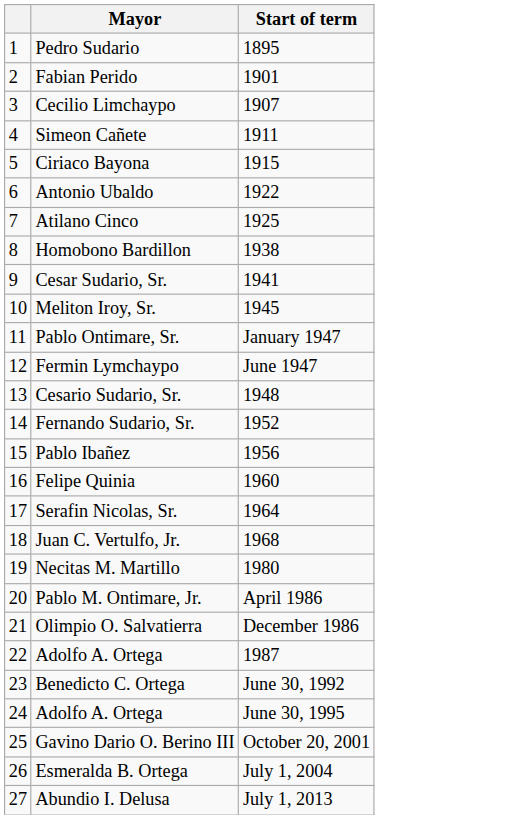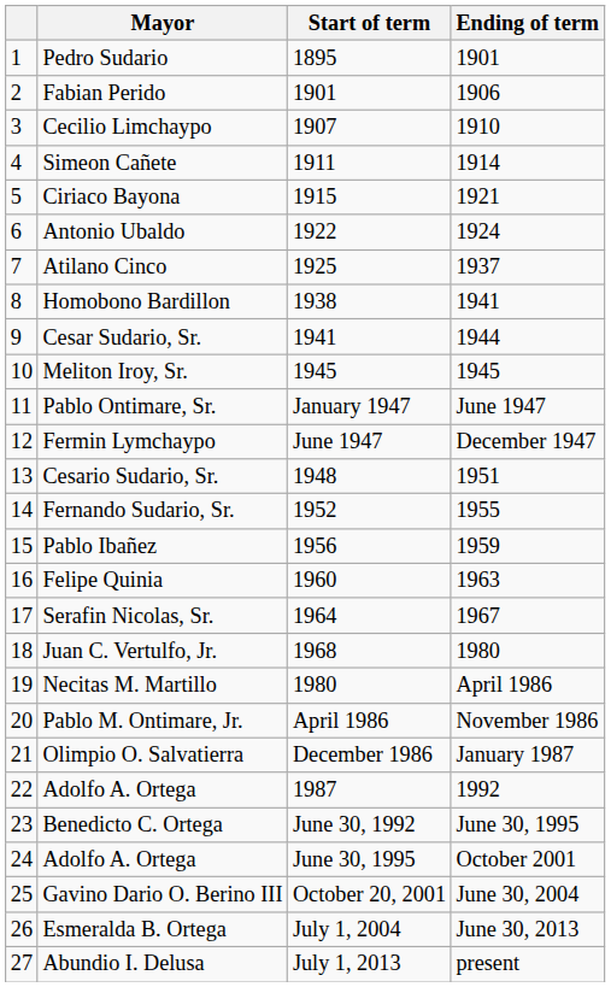 <table class=wikitable>
 <tr>
 <th></th>
 <th>Mayor</th>
 <th>Start of term</th>
+<th>Ending of term</th>
 </tr>
 <tr>
 <td>1</td>
 <td>Pedro Sudario</td>
 <td>1895</td>
+<td>1901</td>
 </tr>
 <tr>
 <td>2</td>
 <td>Fabian Perido</td>
 <td>1901</td>
+<td>1906</td>
 </tr>
 <tr>
 <td>3</td>
 <td>Cecilio Limchaypo</td>
 <td>1907</td>
+<td>1910</td>
 </tr>
 <tr>
 <td>4</td>
 <td>Simeon Cañete</td>
 <td>1911</td>
+<td>1914</td>
 </tr>
 <tr>
 <td>5</td>
 <td>Ciriaco Bayona</td>
 <td>1915</td>
+<td>1921</td>
 </tr>
 <tr>
 <td>6</td>
 <td>Antonio Ubaldo</td>
 <td>1922</td>
+<td>1924</td>
 </tr>
 <tr>
 <td>7</td>
 <td>Atilano Cinco</td>
 <td>1925</td>
+<td>1937</td>
 </tr>
 <tr>
 <td>8</td>
 <td>Homobono Bardillon</td>
 <td>1938</td>
+<td>1941</td>
 </tr>
 <tr>
 <td>9</td>
 <td>Cesar Sudario, Sr.</td>
 <td>1941</td>
+<td>1944</td>
 </tr>
 <tr>
 <td>10</td>
 <td>Meliton Iroy, Sr.</td>
+<td>1945</td>
 <td>1945</td>
 </tr>
 <tr>
 <td>11</td>
 <td>Pablo Ontimare, Sr.</td>
 <td>January 1947</td>
+<td>June 1947</td>
 </tr>
 <tr>
 <td>12</td>
 <td>Fermin Lymchaypo</td>
 <td>June 1947</td>
+<td>December 1947</td>
 </tr>
 <tr>
 <td>13</td>
 <td>Cesario Sudario, Sr.</td>
 <td>1948</td>
+<td>1951</td>
 </tr>
 <tr>
 <td>14</td>
 <td>Fernando Sudario, Sr.</td>
 <td>1952</td>
+<td>1955</td>
 </tr>
 <tr>
 <td>15</td>
 <td>Pablo Ibañez</td>
 <td>1956</td>
+<td>1959</td>
 </tr>
 <tr>
 <td>16</td>
 <td>Felipe Quinia</td>
 <td>1960</td>
+<td>1963</td>
 </tr>
 <tr>
 <td>17</td>
 <td>Serafin Nicolas, Sr.</td>
 <td>1964</td>
+<td>1967</td>
 </tr>
 <tr>
 <td>18</td>
 <td>Juan C. Vertulfo, Jr.</td>
 <td>1968</td>
+<td>1980</td>
 </tr>
 <tr>
 <td>19</td>
 <td>Necitas M. Martillo</td>
 <td>1980</td>
+<td>April 1986</td>
 </tr>
 <tr>
 <td>20</td>
 <td>Pablo M. Ontimare, Jr.</td>
 <td>April 1986</td>
+<td>November 1986</td>
 </tr>
 <tr>
 <td>21</td>
 <td>Olimpio O. Salvatierra</td>
 <td>December 1986</td>
+<td>January 1987</td>
 </tr>
 <tr>
 <td>22</td>
 <td>Adolfo A. Ortega</td>
 <td>1987</td>
+<td>1992</td>
 </tr>
 <tr>
 <td>23</td>
 <td>Benedicto C. Ortega</td>
 <td>June 30, 1992</td>
+<td>June 30, 1995</td>
 </tr>
 <tr>
 <td>24</td>
 <td>Adolfo A. Ortega</td>
 <td>June 30, 1995</td>
+<td>October 2001</td>
 </tr>
 <tr>
 <td>25</td>
 <td>Gavino Dario O. Berino III</td>
 <td>October 20, 2001</td>
+<td>June 30, 2004</td>
 </tr>
 <tr>
 <td>26</td>
 <td>Esmeralda B. Ortega</td>
 <td>July 1, 2004</td>
+<td>June 30, 2013</td>
 </tr>
 <tr>
 <td>27</td>
 <td>Abundio I. Delusa</td>
 <td>July 1, 2013</td>
+<td>present</td>
 </tr>
 </table>
